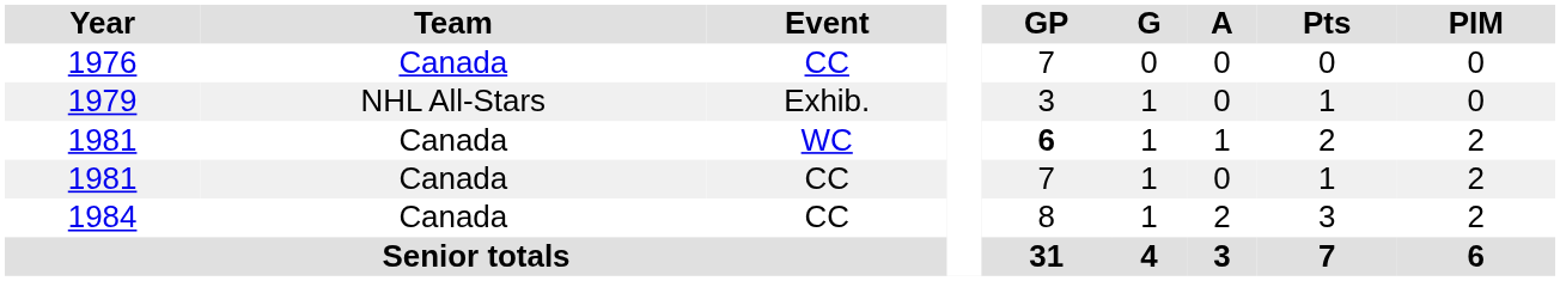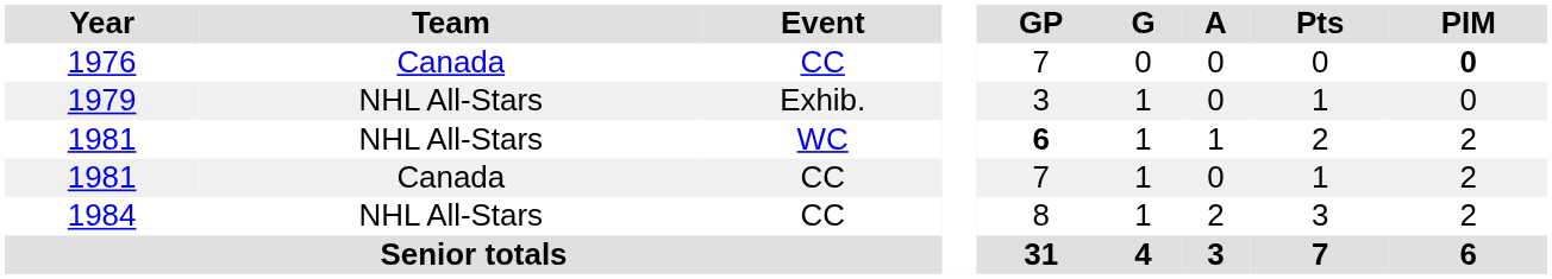 <table border="0" cellpadding="1" cellspacing="0" style="text-align:center; width:50em">
 <tr ALIGN="center" bgcolor="#e0e0e0">
 <th>Year</th>
 <th>Team</th>
 <th>Event</th>
 <th rowspan="99" bgcolor="#ffffff"> </th>
 <th>GP</th>
 <th>G</th>
 <th>A</th>
 <th>Pts</th>
 <th>PIM</th>
 </tr>
 <tr>
 <td><a href='#'>1976</a></td>
 <td><a href='#'>Canada</a></td>
 <td><a href='#'>CC</a></td>
 <td>7</td>
 <td>0</td>
 <td>0</td>
 <td>0</td>
-<td>0</td>
+<td><strong>0</strong></td>
 </tr>
 <tr bgcolor="#f0f0f0">
 <td><a href='#'>1979</a></td>
 <td>NHL All-Stars</td>
 <td>Exhib.</td>
 <td>3</td>
 <td>1</td>
 <td>0</td>
 <td>1</td>
 <td>0</td>
 </tr>
 <tr>
 <td><a href='#'>1981</a></td>
-<td>Canada</td>
+<td>NHL All-Stars</td>
 <td><a href='#'>WC</a></td>
 <td><strong>6</strong></td>
 <td>1</td>
 <td>1</td>
 <td>2</td>
 <td>2</td>
 </tr>
 <tr bgcolor="#f0f0f0">
 <td><a href='#'>1981</a></td>
 <td>Canada</td>
 <td>CC</td>
 <td>7</td>
 <td>1</td>
 <td>0</td>
 <td>1</td>
 <td>2</td>
 </tr>
 <tr>
 <td><a href='#'>1984</a></td>
-<td>Canada</td>
+<td>NHL All-Stars</td>
 <td>CC</td>
 <td>8</td>
 <td>1</td>
 <td>2</td>
 <td>3</td>
 <td>2</td>
 </tr>
 <tr bgcolor="#e0e0e0">
 <th colspan=3>Senior totals</th>
 <th>31</th>
 <th>4</th>
 <th>3</th>
 <th>7</th>
 <th>6</th>
 </tr>
 </table>
